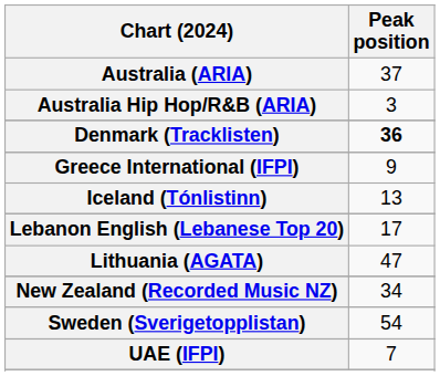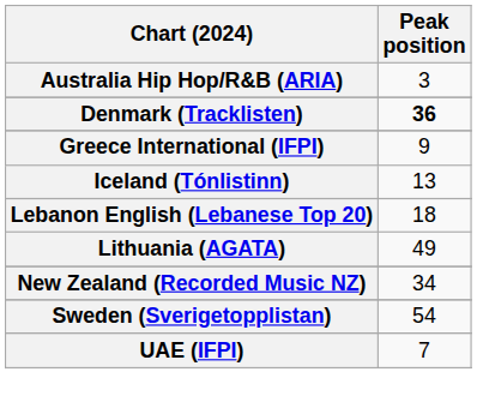 <table class="wikitable sortable plainrowheaders" style="text-align:center">
 <tr>
 <th scope="col">Chart (2024)</th>
 <th scope="col">Peak<br>position</th>
-</tr>
-<tr>
-<th scope="row">Australia (<a href='#'>ARIA</a>)</th>
-<td>37</td>
 </tr>
 <tr>
 <th scope="row">Australia Hip Hop/R&B (<a href='#'>ARIA</a>)</th>
 <td>3</td>
 </tr>
 <tr>
 </tr>
 <tr>
 </tr>
 <tr>
 <th scope="row">Denmark (<a href='#'>Tracklisten</a>)</th>
 <td><strong>36</strong></td>
 </tr>
 <tr>
 </tr>
 <tr>
 </tr>
 <tr>
 <th scope="row">Greece International (<a href='#'>IFPI</a>)</th>
 <td>9</td>
 </tr>
 <tr>
 <th scope="row">Iceland (<a href='#'>Tónlistinn</a>)</th>
 <td>13</td>
 </tr>
 <tr>
 </tr>
 <tr>
 <th scope="row">Lebanon English (<a href='#'>Lebanese Top 20</a>)</th>
-<td>17</td>
+<td>18</td>
 </tr>
 <tr>
 <th scope="row">Lithuania (<a href='#'>AGATA</a>)</th>
-<td>47</td>
+<td>49</td>
 </tr>
 <tr>
 </tr>
 <tr>
 <th scope="row">New Zealand (<a href='#'>Recorded Music NZ</a>)</th>
 <td>34</td>
 </tr>
 <tr>
 </tr>
 <tr>
 </tr>
 <tr>
 </tr>
 <tr>
 <th scope="row">Sweden (<a href='#'>Sverigetopplistan</a>)</th>
 <td>54</td>
 </tr>
 <tr>
 </tr>
 <tr>
 <th scope="row">UAE (<a href='#'>IFPI</a>)</th>
 <td>7</td>
 </tr>
 <tr>
 </tr>
 <tr>
 </tr>
 <tr>
 </tr>
 <tr>
 </tr>
 <tr>
 </tr>
 </table>
